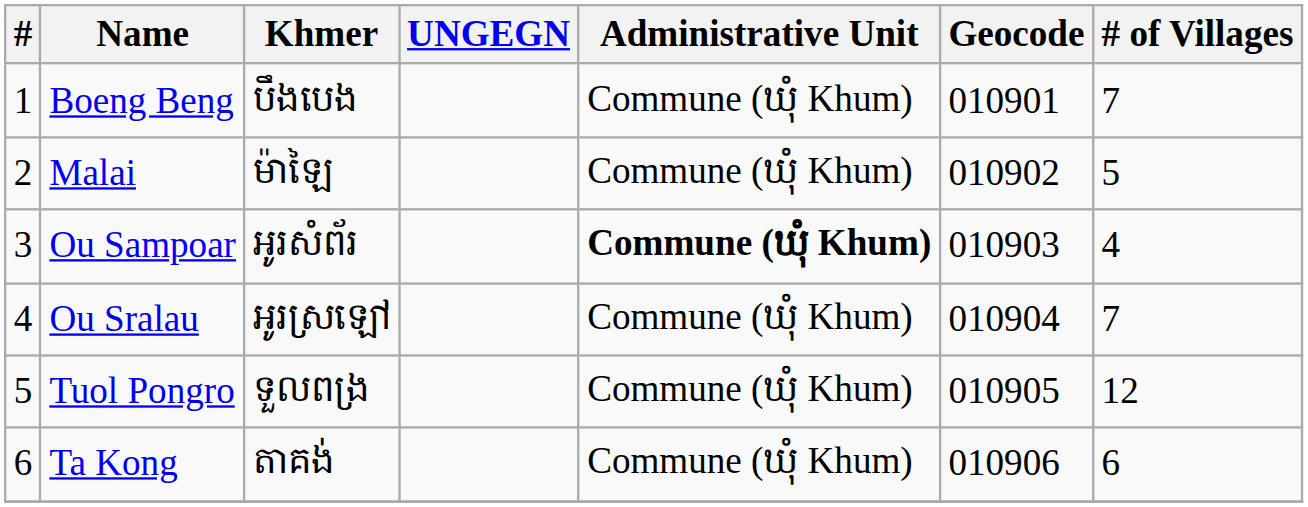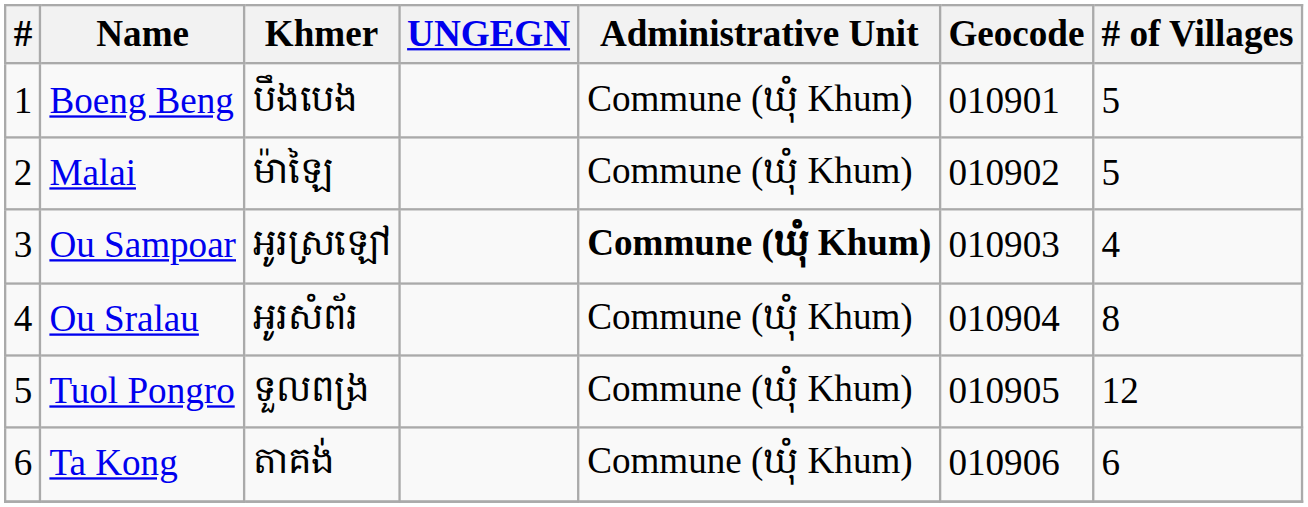 <table class="wikitable sortable">
 <tr>
 <th>#</th>
 <th>Name</th>
 <th>Khmer</th>
 <th><a href='#'>UNGEGN</a></th>
 <th>Administrative Unit</th>
 <th>Geocode</th>
 <th># of Villages</th>
 </tr>
 <tr>
 <td>1</td>
 <td><a href='#'>Boeng Beng</a></td>
 <td>បឹងបេង</td>
 <td></td>
 <td>Commune (ឃុំ Khum)</td>
 <td>010901</td>
-<td>7</td>
+<td>5</td>
 </tr>
 <tr>
 <td>2</td>
 <td><a href='#'>Malai</a></td>
 <td>ម៉ាឡៃ</td>
 <td></td>
 <td>Commune (ឃុំ Khum)</td>
 <td>010902</td>
 <td>5</td>
 </tr>
 <tr>
 <td>3</td>
 <td><a href='#'>Ou Sampoar</a></td>
-<td>អូរសំព័រ</td>
+<td>អូរស្រឡៅ</td>
 <td></td>
 <td><strong>Commune (ឃុំ Khum)</strong></td>
 <td>010903</td>
 <td>4</td>
 </tr>
 <tr>
 <td>4</td>
 <td><a href='#'>Ou Sralau</a></td>
-<td>អូរស្រឡៅ</td>
+<td>អូរសំព័រ</td>
 <td></td>
 <td>Commune (ឃុំ Khum)</td>
 <td>010904</td>
-<td>7</td>
+<td>8</td>
 </tr>
 <tr>
 <td>5</td>
 <td><a href='#'>Tuol Pongro</a></td>
 <td>ទួលពង្រ</td>
 <td></td>
 <td>Commune (ឃុំ Khum)</td>
 <td>010905</td>
 <td>12</td>
 </tr>
 <tr>
 <td>6</td>
 <td><a href='#'>Ta Kong</a></td>
 <td>តាគង់</td>
 <td></td>
 <td>Commune (ឃុំ Khum)</td>
 <td>010906</td>
 <td>6</td>
 </tr>
 <tr>
 </tr>
 </table>
